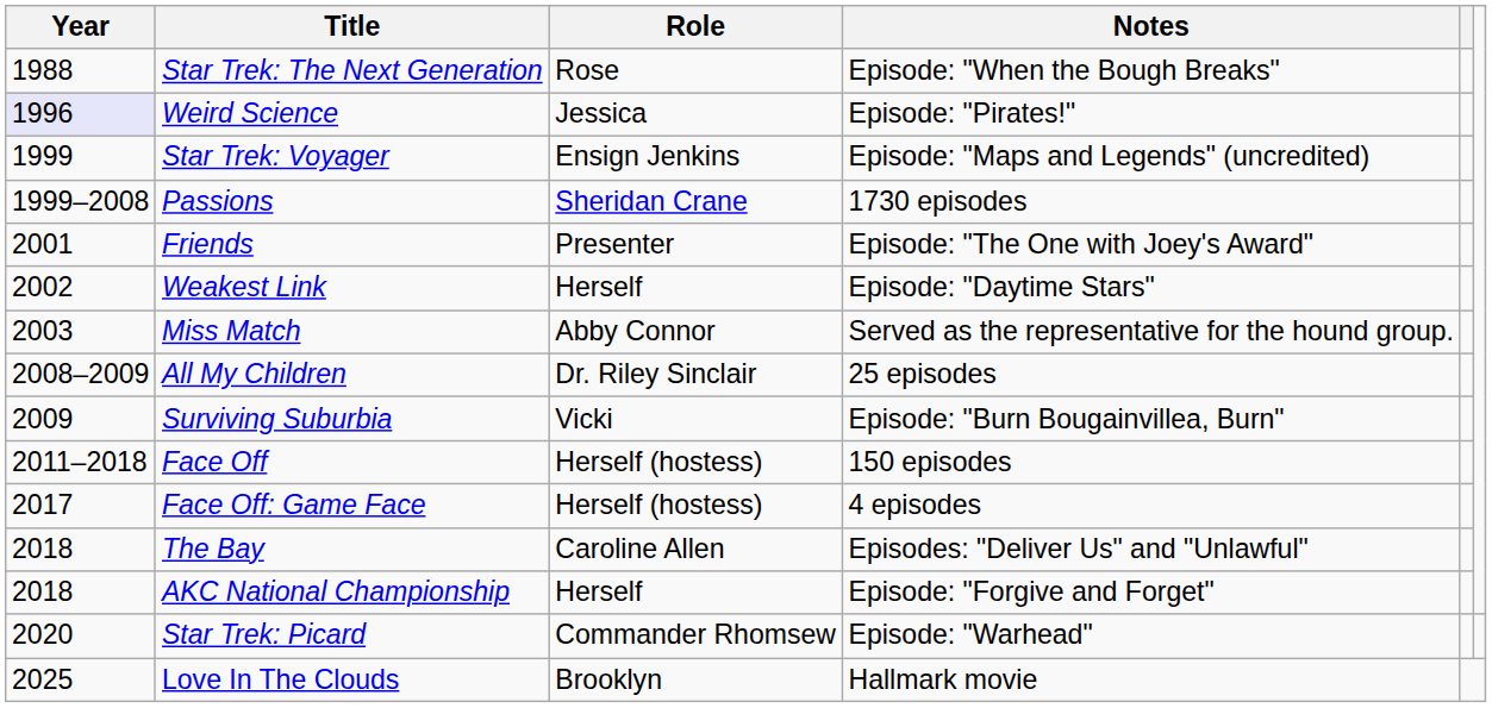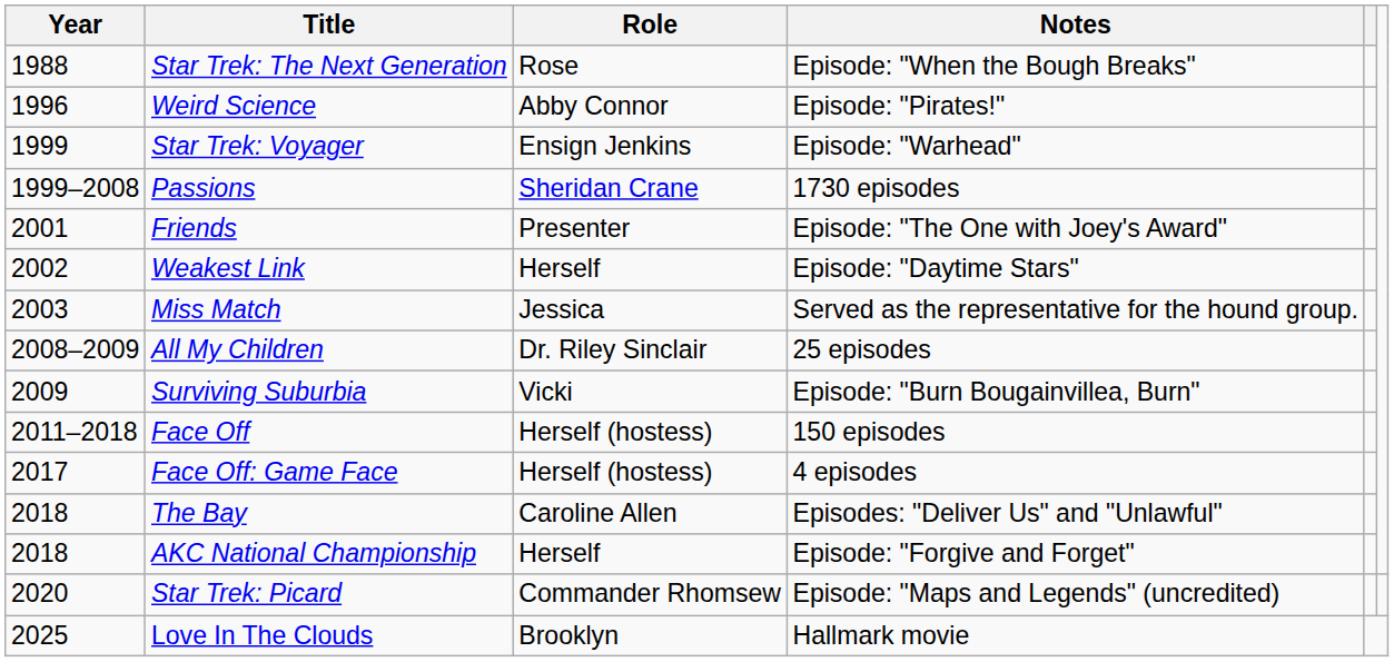 <table class="wikitable">
 <tr>
 <th>Year</th>
 <th>Title</th>
 <th>Role</th>
 <th>Notes</th>
 <th></th>
 </tr>
 <tr>
 <td>1988</td>
 <td><em><a href='#'>Star Trek: The Next Generation</a></em></td>
 <td>Rose</td>
 <td>Episode: "When the Bough Breaks"</td>
 <td></td>
 </tr>
 <tr>
-<td style="background: lavender;">1996</td>
+<td>1996</td>
 <td><em><a href='#'>Weird Science</a></em></td>
-<td>Jessica</td>
+<td>Abby Connor</td>
 <td>Episode: "Pirates!"</td>
 <td></td>
 </tr>
 <tr>
 <td>1999</td>
 <td><em><a href='#'>Star Trek: Voyager</a></em></td>
 <td>Ensign Jenkins</td>
-<td>Episode: "Maps and Legends" (uncredited)</td>
+<td>Episode: "Warhead"</td>
 <td></td>
 </tr>
 <tr>
 <td>1999–2008</td>
 <td><em><a href='#'>Passions</a></em></td>
 <td><a href='#'>Sheridan Crane</a></td>
 <td>1730 episodes</td>
 <td></td>
 </tr>
 <tr>
 <td>2001</td>
 <td><em><a href='#'>Friends</a></em></td>
 <td>Presenter</td>
 <td>Episode: "The One with Joey's Award"</td>
 <td></td>
 </tr>
 <tr>
 <td>2002</td>
 <td><em><a href='#'>Weakest Link</a></em></td>
 <td>Herself</td>
 <td>Episode: "Daytime Stars"</td>
 <td></td>
 </tr>
 <tr>
 <td>2003</td>
 <td><em><a href='#'>Miss Match</a></em></td>
-<td>Abby Connor</td>
+<td>Jessica</td>
 <td>Served as the representative for the hound group.</td>
 <td></td>
 </tr>
 <tr>
 <td>2008–2009</td>
 <td><em><a href='#'>All My Children</a></em></td>
 <td>Dr. Riley Sinclair</td>
 <td>25 episodes</td>
 <td></td>
 </tr>
 <tr>
 <td>2009</td>
 <td><em><a href='#'>Surviving Suburbia</a></em></td>
 <td>Vicki</td>
 <td>Episode: "Burn Bougainvillea, Burn"</td>
 <td></td>
 </tr>
 <tr>
 <td>2011–2018</td>
 <td><em><a href='#'>Face Off</a></em></td>
 <td>Herself (hostess)</td>
 <td>150 episodes</td>
 <td></td>
 </tr>
 <tr>
 <td>2017</td>
 <td><em><a href='#'>Face Off: Game Face</a></em></td>
 <td>Herself (hostess)</td>
 <td>4 episodes</td>
 <td></td>
 </tr>
 <tr>
 <td>2018</td>
 <td><em><a href='#'>The Bay</a></em></td>
 <td>Caroline Allen</td>
 <td>Episodes: "Deliver Us" and "Unlawful"</td>
 <td></td>
 </tr>
 <tr>
 <td>2018</td>
 <td><em><a href='#'>AKC National Championship</a></em></td>
 <td>Herself</td>
 <td>Episode: "Forgive and Forget"</td>
 <td></td>
 </tr>
 <tr>
 <td>2020</td>
 <td><em><a href='#'>Star Trek: Picard</a></em></td>
 <td>Commander Rhomsew</td>
-<td>Episode: "Warhead"</td>
+<td>Episode: "Maps and Legends" (uncredited)</td>
 <td></td>
 <td></td>
 </tr>
 <tr>
 <td>2025</td>
 <td><a href='#'>Love In The Clouds</a></td>
 <td>Brooklyn</td>
 <td>Hallmark movie</td>
 </tr>
 </table>
